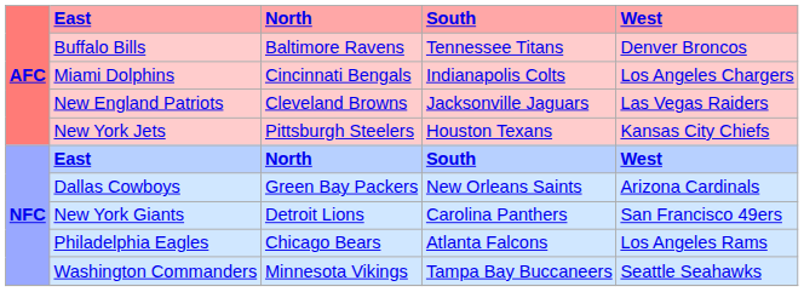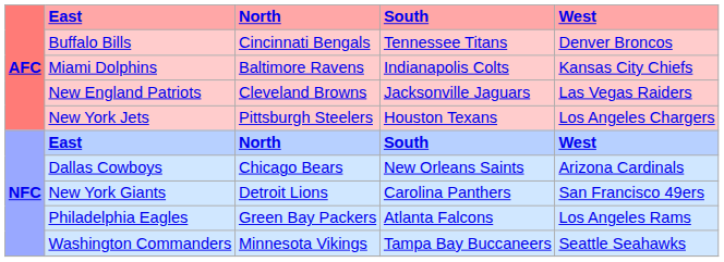 <table class="wikitable">
 <tr>
 <th rowspan="5" style="background-color: #FF7B77;"><strong><a href='#'>AFC</a></strong></th>
 <td style="background-color: #FFA7A7;"><strong><a href='#'>East</a></strong></td>
 <td style="background-color: #FFA7A7;"><strong><a href='#'>North</a></strong></td>
 <td style="background-color: #FFA7A7;"><strong><a href='#'>South</a></strong></td>
 <td style="background-color: #FFA7A7;"><strong><a href='#'>West</a></strong></td>
 </tr>
 <tr>
 <td style="background-color: #FFCCCC;"><a href='#'>Buffalo Bills</a></td>
-<td style="background-color: #FFCCCC;"><a href='#'>Baltimore Ravens</a></td>
+<td style="background-color: #FFCCCC;"><a href='#'>Cincinnati Bengals</a></td>
 <td style="background-color: #FFCCCC;"><a href='#'>Tennessee Titans</a></td>
 <td style="background-color: #FFCCCC;"><a href='#'>Denver Broncos</a></td>
 </tr>
 <tr>
 <td style="background-color: #FFCCCC;"><a href='#'>Miami Dolphins</a></td>
-<td style="background-color: #FFCCCC;"><a href='#'>Cincinnati Bengals</a></td>
+<td style="background-color: #FFCCCC;"><a href='#'>Baltimore Ravens</a></td>
 <td style="background-color: #FFCCCC;"><a href='#'>Indianapolis Colts</a></td>
-<td style="background-color: #FFCCCC;"><a href='#'>Los Angeles Chargers</a></td>
+<td style="background-color: #FFCCCC;"><a href='#'>Kansas City Chiefs</a></td>
 </tr>
 <tr>
 <td style="background-color: #FFCCCC;"><a href='#'>New England Patriots</a></td>
 <td style="background-color: #FFCCCC;"><a href='#'>Cleveland Browns</a></td>
 <td style="background-color: #FFCCCC;"><a href='#'>Jacksonville Jaguars</a></td>
 <td style="background-color: #FFCCCC;"><a href='#'>Las Vegas Raiders</a></td>
 </tr>
 <tr>
 <td style="background-color: #FFCCCC;"><a href='#'>New York Jets</a></td>
 <td style="background-color: #FFCCCC;"><a href='#'>Pittsburgh Steelers</a></td>
 <td style="background-color: #FFCCCC;"><a href='#'>Houston Texans</a></td>
-<td style="background-color: #FFCCCC;"><a href='#'>Kansas City Chiefs</a></td>
+<td style="background-color: #FFCCCC;"><a href='#'>Los Angeles Chargers</a></td>
 </tr>
 <tr>
 <th rowspan="5" style="background-color: #99A8FF;"><strong><a href='#'>NFC</a></strong></th>
 <td style="background-color: #B7D0FF;"><strong><a href='#'>East</a></strong></td>
 <td style="background-color: #B7D0FF;"><strong><a href='#'>North</a></strong></td>
 <td style="background-color: #B7D0FF;"><strong><a href='#'>South</a></strong></td>
 <td style="background-color: #B7D0FF;"><strong><a href='#'>West</a></strong></td>
 </tr>
 <tr>
 <td style="background-color: #D0E7FF;"><a href='#'>Dallas Cowboys</a></td>
-<td style="background-color: #D0E7FF;"><a href='#'>Green Bay Packers</a></td>
+<td style="background-color: #D0E7FF;"><a href='#'>Chicago Bears</a></td>
 <td style="background-color: #D0E7FF;"><a href='#'>New Orleans Saints</a></td>
 <td style="background-color: #D0E7FF;"><a href='#'>Arizona Cardinals</a></td>
 </tr>
 <tr>
 <td style="background-color: #D0E7FF;"><a href='#'>New York Giants</a></td>
 <td style="background-color: #D0E7FF;"><a href='#'>Detroit Lions</a></td>
 <td style="background-color: #D0E7FF;"><a href='#'>Carolina Panthers</a></td>
 <td style="background-color: #D0E7FF;"><a href='#'>San Francisco 49ers</a></td>
 </tr>
 <tr>
 <td style="background-color: #D0E7FF;"><a href='#'>Philadelphia Eagles</a></td>
-<td style="background-color: #D0E7FF;"><a href='#'>Chicago Bears</a></td>
+<td style="background-color: #D0E7FF;"><a href='#'>Green Bay Packers</a></td>
 <td style="background-color: #D0E7FF;"><a href='#'>Atlanta Falcons</a></td>
 <td style="background-color: #D0E7FF;"><a href='#'>Los Angeles Rams</a></td>
 </tr>
 <tr>
 <td style="background-color: #D0E7FF;"><a href='#'>Washington Commanders</a></td>
 <td style="background-color: #D0E7FF;"><a href='#'>Minnesota Vikings</a></td>
 <td style="background-color: #D0E7FF;"><a href='#'>Tampa Bay Buccaneers</a></td>
 <td style="background-color: #D0E7FF;"><a href='#'>Seattle Seahawks</a></td>
 </tr>
 <tr>
 </tr>
 </table>
